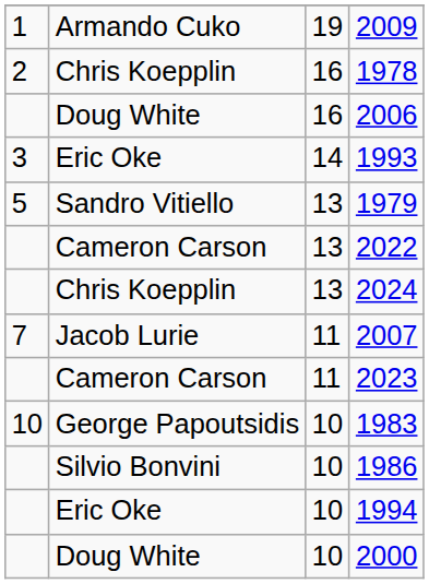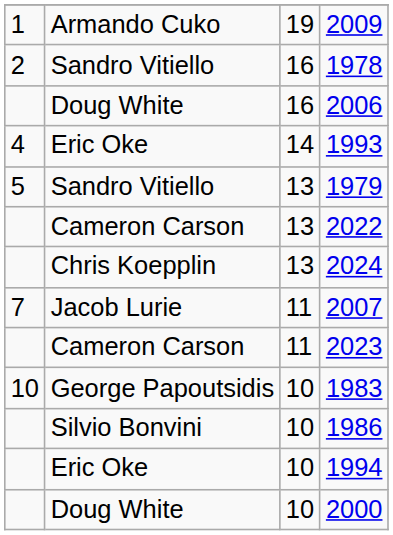 <table class="wikitable">
 <tr>
 </tr>
 <tr>
 <td>1</td>
 <td>Armando Cuko</td>
 <td>19</td>
 <td><a href='#'>2009</a></td>
 </tr>
 <tr>
 <td>2</td>
-<td>Chris Koepplin</td>
+<td>Sandro Vitiello</td>
 <td>16</td>
 <td><a href='#'>1978</a></td>
 </tr>
 <tr>
 <td></td>
 <td>Doug White</td>
 <td>16</td>
 <td><a href='#'>2006</a></td>
 </tr>
 <tr>
-<td>3</td>
+<td>4</td>
 <td>Eric Oke</td>
 <td>14</td>
 <td><a href='#'>1993</a></td>
 </tr>
 <tr>
 <td>5</td>
 <td>Sandro Vitiello</td>
 <td>13</td>
 <td><a href='#'>1979</a></td>
 </tr>
 <tr>
 <td></td>
 <td>Cameron Carson</td>
 <td>13</td>
 <td><a href='#'>2022</a></td>
 </tr>
 <tr>
 <td></td>
 <td>Chris Koepplin</td>
 <td>13</td>
 <td><a href='#'>2024</a></td>
 </tr>
 <tr>
 <td>7</td>
 <td>Jacob Lurie</td>
 <td>11</td>
 <td><a href='#'>2007</a></td>
 </tr>
 <tr>
 <td></td>
 <td>Cameron Carson</td>
 <td>11</td>
 <td><a href='#'>2023</a></td>
 </tr>
 <tr>
 <td>10</td>
 <td>George Papoutsidis</td>
 <td>10</td>
 <td><a href='#'>1983</a></td>
 </tr>
 <tr>
 <td></td>
 <td>Silvio Bonvini</td>
 <td>10</td>
 <td><a href='#'>1986</a></td>
 </tr>
 <tr>
 <td></td>
 <td>Eric Oke</td>
 <td>10</td>
 <td><a href='#'>1994</a></td>
 </tr>
 <tr>
 <td></td>
 <td>Doug White</td>
 <td>10</td>
 <td><a href='#'>2000</a></td>
 </tr>
 </table>
